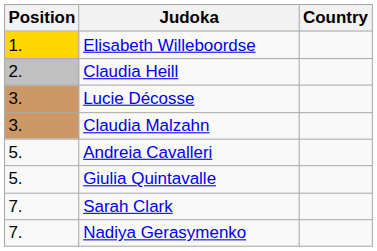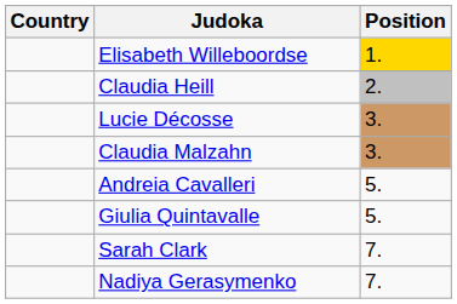 <table class=wikitable>
 <tr>
+<th width=10>Country</th>
+<th width=200>Judoka</th>
 <th width=10>Position</th>
-<th width=200>Judoka</th>
-<th width=10>Country</th>
 </tr>
 <tr>
+<td></td>
+<td><a href='#'>Elisabeth Willeboordse</a></td>
 <td bgcolor=gold>1.</td>
-<td><a href='#'>Elisabeth Willeboordse</a></td>
-<td></td>
 </tr>
 <tr>
+<td></td>
+<td><a href='#'>Claudia Heill</a></td>
 <td bgcolor="silver">2.</td>
-<td><a href='#'>Claudia Heill</a></td>
-<td></td>
 </tr>
 <tr>
+<td></td>
+<td><a href='#'>Lucie Décosse</a></td>
 <td bgcolor="CC9966">3.</td>
-<td><a href='#'>Lucie Décosse</a></td>
-<td></td>
 </tr>
 <tr>
+<td></td>
+<td><a href='#'>Claudia Malzahn</a></td>
 <td bgcolor="CC9966">3.</td>
-<td><a href='#'>Claudia Malzahn</a></td>
-<td></td>
 </tr>
 <tr>
+<td></td>
+<td><a href='#'>Andreia Cavalleri</a></td>
 <td>5.</td>
-<td><a href='#'>Andreia Cavalleri</a></td>
-<td></td>
 </tr>
 <tr>
+<td></td>
+<td><a href='#'>Giulia Quintavalle</a></td>
 <td>5.</td>
-<td><a href='#'>Giulia Quintavalle</a></td>
-<td></td>
 </tr>
 <tr>
+<td></td>
+<td><a href='#'>Sarah Clark</a></td>
 <td>7.</td>
-<td><a href='#'>Sarah Clark</a></td>
-<td></td>
 </tr>
 <tr>
+<td></td>
+<td><a href='#'>Nadiya Gerasymenko</a></td>
 <td>7.</td>
-<td><a href='#'>Nadiya Gerasymenko</a></td>
-<td></td>
 </tr>
 </table>
